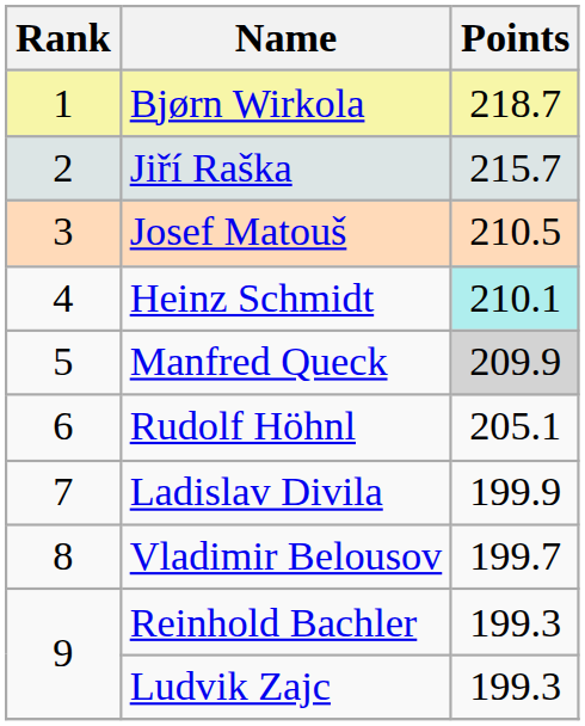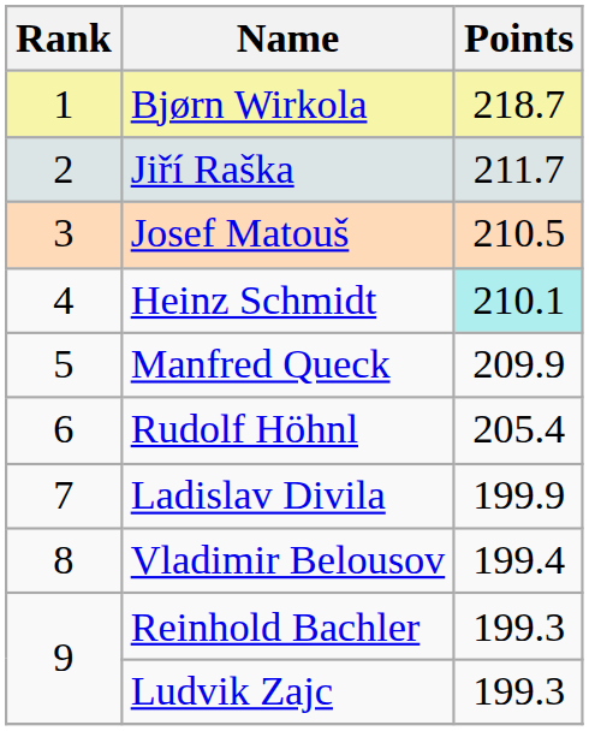 <table class="wikitable sortable">
 <tr>
 <th align=Center>Rank</th>
 <th>Name</th>
 <th>Points</th>
 </tr>
 <tr style="background:#F7F6A8">
 <td align=center>1</td>
 <td> <a href='#'>Bjørn Wirkola</a></td>
 <td align=center>218.7</td>
 </tr>
 <tr style="background: #DCE5E5;">
 <td align=center>2</td>
 <td> <a href='#'>Jiří Raška</a></td>
-<td align=center>215.7</td>
+<td align=center>211.7</td>
 </tr>
 <tr style="background: #FFDAB9;">
 <td align=center>3</td>
 <td> <a href='#'>Josef Matouš</a></td>
 <td align=center>210.5</td>
 </tr>
 <tr>
 <td align=center>4</td>
 <td> <a href='#'>Heinz Schmidt</a></td>
 <td align=center style="background: paleturquoise;">210.1</td>
 </tr>
 <tr>
 <td align=center>5</td>
 <td> <a href='#'>Manfred Queck</a></td>
-<td align=center style="background: lightgrey;">209.9</td>
+<td align=center>209.9</td>
 </tr>
 <tr>
 <td align=center>6</td>
 <td> <a href='#'>Rudolf Höhnl</a></td>
-<td align=center>205.1</td>
+<td align=center>205.4</td>
 </tr>
 <tr>
 <td align=center>7</td>
 <td> <a href='#'>Ladislav Divila</a></td>
 <td align=center>199.9</td>
 </tr>
 <tr>
 <td align=center>8</td>
 <td> <a href='#'>Vladimir Belousov</a></td>
-<td align=center>199.7</td>
+<td align=center>199.4</td>
 </tr>
 <tr>
 <td rowspan=2 align=center>9</td>
 <td> <a href='#'>Reinhold Bachler</a></td>
 <td align=center>199.3</td>
 </tr>
 <tr>
 <td> <a href='#'>Ludvik Zajc</a></td>
 <td align=center>199.3</td>
 </tr>
 <tr>
 </tr>
 </table>
